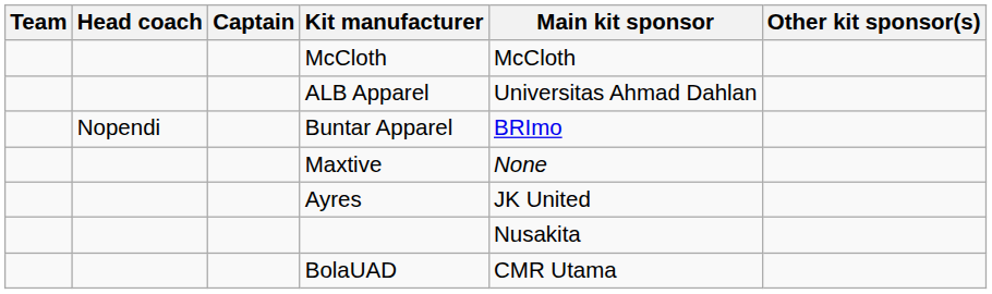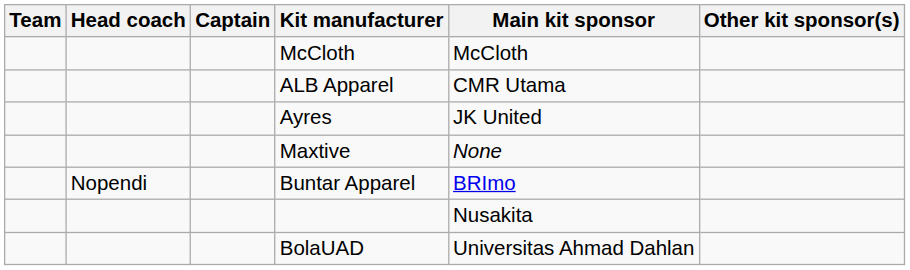 <table class="wikitable">
 <tr>
 <th>Team</th>
 <th>Head coach</th>
 <th>Captain</th>
 <th class="nowrap">Kit manufacturer</th>
 <th>Main kit sponsor</th>
 <th>Other kit sponsor(s)</th>
 </tr>
 <tr>
 <td></td>
 <td></td>
 <td></td>
 <td> McCloth</td>
 <td>McCloth</td>
 <td></td>
 </tr>
 <tr>
 <td></td>
 <td></td>
 <td></td>
 <td> ALB Apparel</td>
-<td>Universitas Ahmad Dahlan</td>
+<td>CMR Utama</td>
 <td></td>
 </tr>
 <tr>
 <td></td>
-<td> Nopendi</td>
 <td></td>
-<td> Buntar Apparel</td>
-<td><a href='#'>BRImo</a></td>
+<td></td>
+<td> Ayres</td>
+<td>JK United</td>
 <td></td>
 </tr>
 <tr>
 <td></td>
 <td></td>
 <td></td>
 <td> Maxtive</td>
 <td><em>None</em></td>
 <td></td>
 </tr>
 <tr>
 <td></td>
+<td> Nopendi</td>
 <td></td>
-<td></td>
-<td> Ayres</td>
-<td>JK United</td>
+<td> Buntar Apparel</td>
+<td><a href='#'>BRImo</a></td>
 <td></td>
 </tr>
 <tr>
 <td></td>
 <td></td>
 <td></td>
 <td></td>
 <td>Nusakita</td>
 <td></td>
 </tr>
 <tr>
 <td></td>
 <td></td>
 <td></td>
 <td> BolaUAD</td>
-<td>CMR Utama</td>
+<td>Universitas Ahmad Dahlan</td>
 <td></td>
 </tr>
 </table>
